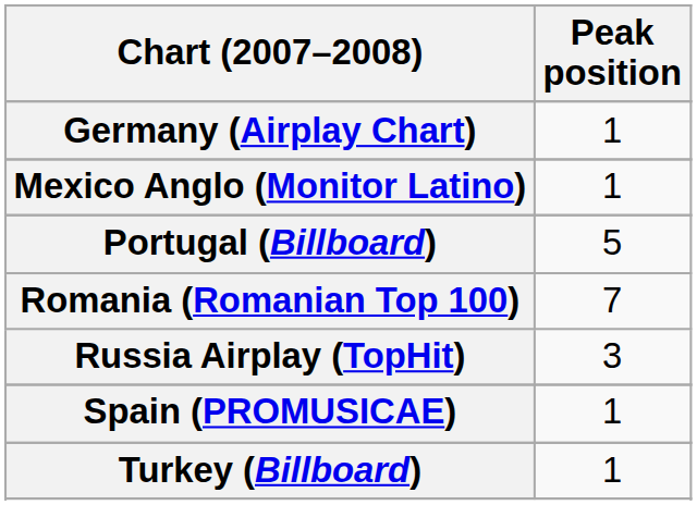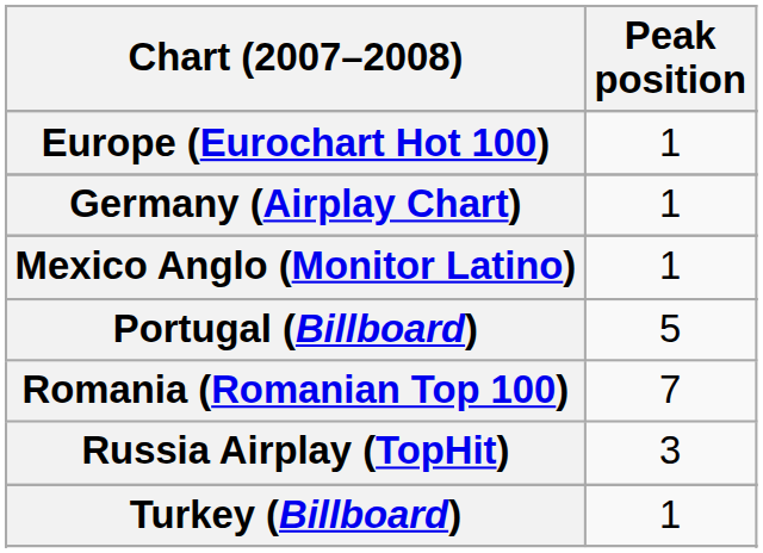 <table class="wikitable plainrowheaders sortable" style="text-align:center">
 <tr>
 <th scope="col">Chart (2007–2008)</th>
 <th scope="col">Peak<br>position</th>
 </tr>
 <tr>
 </tr>
 <tr>
 </tr>
 <tr>
 </tr>
 <tr>
 </tr>
 <tr>
 </tr>
 <tr>
 </tr>
 <tr>
 </tr>
 <tr>
 </tr>
 <tr>
+</tr>
+<tr>
+<th scope="row">Europe (<a href='#'>Eurochart Hot 100</a>)</th>
+<td>1</td>
 </tr>
 <tr>
 </tr>
 <tr>
 </tr>
 <tr>
 </tr>
 <tr>
 <th scope="row">Germany (<a href='#'>Airplay Chart</a>)</th>
 <td>1</td>
 </tr>
 <tr>
 </tr>
 <tr>
 </tr>
 <tr>
 </tr>
 <tr>
 </tr>
 <tr>
 </tr>
 <tr>
 <th scope="row">Mexico Anglo (<a href='#'>Monitor Latino</a>)</th>
 <td>1</td>
 </tr>
 <tr>
 </tr>
 <tr>
 </tr>
 <tr>
 </tr>
 <tr>
 </tr>
 <tr>
 <th scope="row">Portugal (<em><a href='#'>Billboard</a></em>)</th>
 <td>5</td>
 </tr>
 <tr>
 <th scope="row">Romania (<a href='#'>Romanian Top 100</a>)</th>
 <td>7</td>
 </tr>
 <tr>
 <th scope="row">Russia Airplay (<a href='#'>TopHit</a>)</th>
 <td>3</td>
 </tr>
 <tr>
 </tr>
 <tr>
-<th scope="row">Spain (<a href='#'>PROMUSICAE</a>)</th>
-<td>1</td>
-</tr>
-<tr>
 </tr>
 <tr>
 </tr>
 <tr>
 <th scope="row">Turkey (<em><a href='#'>Billboard</a></em>)</th>
 <td style="text-align:center;">1</td>
 </tr>
 <tr>
 </tr>
 <tr>
 </tr>
 <tr>
 </tr>
 <tr>
 </tr>
 <tr>
 </tr>
 <tr>
 </tr>
 <tr>
 </tr>
 <tr>
 </tr>
 <tr>
 </tr>
 </table>
